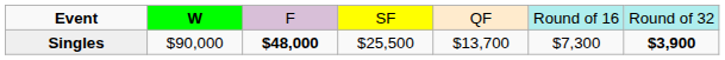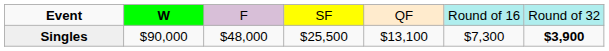 <table class=wikitable style=font-size:95%;text-align:center>
 <tr>
 <td style="width:130px"><strong>Event</strong></td>
 <td style="width:85px; background:lime"><strong>W</strong></td>
 <td style="width:85px; background:thistle">F</td>
 <td style="width:85px; background:#ffff00">SF</td>
 <td style="width:85px; background:#ffebcd">QF</td>
 <td style="width:85px; background:#afeeee">Round of 16</td>
 <td style="width:85px; background:#afeeee">Round of 32</td>
 </tr>
 <tr>
 <th style=background:#efefef>Singles</th>
 <td>$90,000</td>
-<td><strong>$48,000</strong></td>
+<td>$48,000</td>
 <td>$25,500</td>
-<td>$13,700</td>
+<td>$13,100</td>
 <td>$7,300</td>
 <td><strong>$3,900</strong></td>
 </tr>
 </table>
